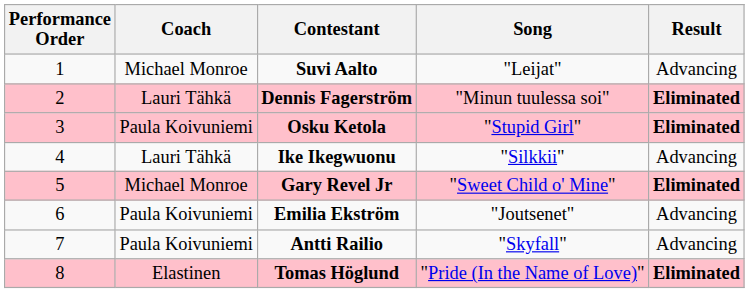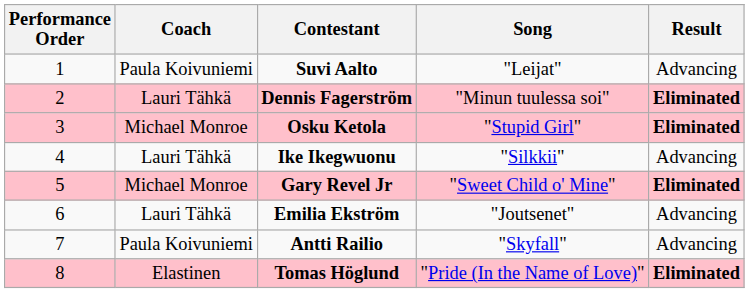 <table class="wikitable sortable" style="text-align: center; width: auto;">
 <tr>
 <th>Performance <br>Order</th>
 <th>Coach</th>
 <th>Contestant</th>
 <th>Song</th>
 <th>Result</th>
 </tr>
 <tr>
 <td>1</td>
-<td>Michael Monroe</td>
+<td>Paula Koivuniemi</td>
 <td><strong>Suvi Aalto</strong></td>
 <td>"Leijat"</td>
 <td>Advancing</td>
 </tr>
 <tr style="background:pink;">
 <td>2</td>
 <td>Lauri Tähkä</td>
 <td><strong>Dennis Fagerström</strong></td>
 <td>"Minun tuulessa soi"</td>
 <td><strong>Eliminated</strong></td>
 </tr>
 <tr style="background:pink;">
 <td>3</td>
-<td>Paula Koivuniemi</td>
+<td>Michael Monroe</td>
 <td><strong>Osku Ketola</strong></td>
 <td>"<a href='#'>Stupid Girl</a>"</td>
 <td><strong>Eliminated</strong></td>
 </tr>
 <tr>
 <td>4</td>
 <td>Lauri Tähkä</td>
 <td><strong>Ike Ikegwuonu</strong></td>
 <td>"<a href='#'>Silkkii</a>"</td>
 <td>Advancing</td>
 </tr>
 <tr style="background:pink;">
 <td>5</td>
 <td>Michael Monroe</td>
 <td><strong>Gary Revel Jr</strong></td>
 <td>"<a href='#'>Sweet Child o' Mine</a>"</td>
 <td><strong>Eliminated</strong></td>
 </tr>
 <tr>
 <td>6</td>
-<td>Paula Koivuniemi</td>
+<td>Lauri Tähkä</td>
 <td><strong>Emilia Ekström</strong></td>
 <td>"Joutsenet"</td>
 <td>Advancing</td>
 </tr>
 <tr>
 <td>7</td>
 <td>Paula Koivuniemi</td>
 <td><strong>Antti Railio</strong></td>
 <td>"<a href='#'>Skyfall</a>"</td>
 <td>Advancing</td>
 </tr>
 <tr style="background:pink;">
 <td>8</td>
 <td>Elastinen</td>
 <td><strong>Tomas Höglund</strong></td>
 <td>"<a href='#'>Pride (In the Name of Love)</a>"</td>
 <td><strong>Eliminated</strong></td>
 </tr>
 </table>
